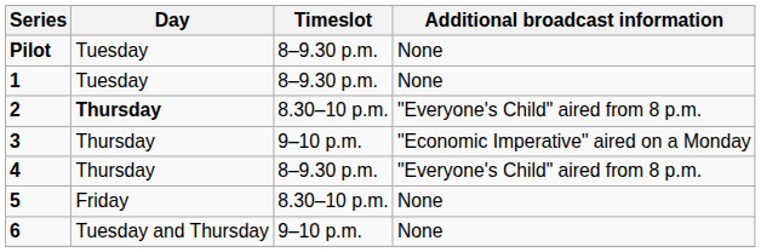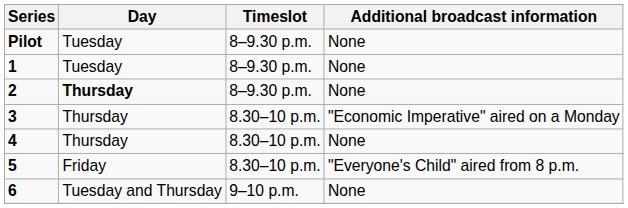 <table class="wikitable">
 <tr>
 <th>Series</th>
 <th>Day</th>
 <th>Timeslot</th>
 <th>Additional broadcast information</th>
 </tr>
 <tr>
 <td><strong>Pilot</strong></td>
 <td>Tuesday</td>
 <td>8–9.30 p.m.</td>
 <td>None</td>
 </tr>
 <tr>
 <td><strong>1</strong></td>
 <td>Tuesday</td>
 <td>8–9.30 p.m.</td>
 <td>None</td>
 </tr>
 <tr>
 <td><strong>2</strong></td>
 <td><strong>Thursday</strong></td>
-<td>8.30–10 p.m.</td>
-<td>"Everyone's Child" aired from 8 p.m.</td>
+<td>8–9.30 p.m.</td>
+<td>None</td>
 </tr>
 <tr>
 <td><strong>3</strong></td>
 <td>Thursday</td>
-<td>9–10 p.m.</td>
+<td>8.30–10 p.m.</td>
 <td>"Economic Imperative" aired on a Monday</td>
 </tr>
 <tr>
 <td><strong>4</strong></td>
 <td>Thursday</td>
-<td>8–9.30 p.m.</td>
-<td>"Everyone's Child" aired from 8 p.m.</td>
+<td>8.30–10 p.m.</td>
+<td>None</td>
 </tr>
 <tr>
 <td><strong>5</strong></td>
 <td>Friday</td>
 <td>8.30–10 p.m.</td>
-<td>None</td>
+<td>"Everyone's Child" aired from 8 p.m.</td>
 </tr>
 <tr>
 <td><strong>6</strong></td>
 <td>Tuesday and Thursday</td>
 <td>9–10 p.m.</td>
 <td>None</td>
 </tr>
 <tr>
 </tr>
 </table>
